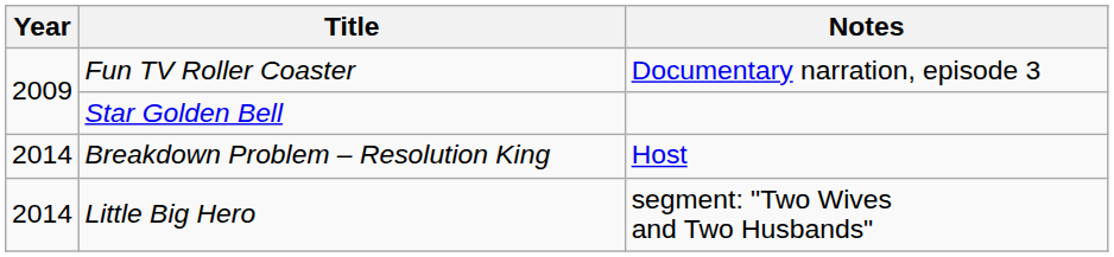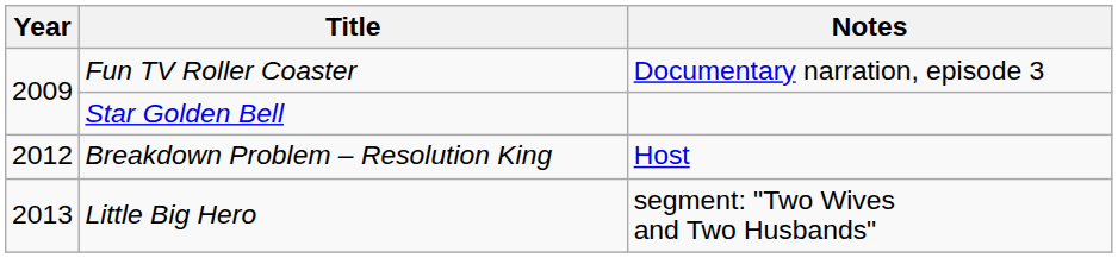 <table class="wikitable" style="width:650px">
 <tr>
 <th width=10>Year</th>
 <th>Title</th>
 <th>Notes</th>
 </tr>
 <tr>
 <td rowspan=2>2009</td>
 <td><em>Fun TV Roller Coaster</em></td>
 <td><a href='#'>Documentary</a> narration, episode 3</td>
 </tr>
 <tr>
 <td><em><a href='#'>Star Golden Bell</a></em></td>
 <td></td>
 </tr>
 <tr>
-<td>2014</td>
+<td>2012</td>
 <td><em>Breakdown Problem – Resolution King</em></td>
 <td><a href='#'>Host</a></td>
 </tr>
 <tr>
-<td>2014</td>
+<td>2013</td>
 <td><em>Little Big Hero</em></td>
 <td> segment: "Two Wives <br> and Two Husbands"</td>
 </tr>
 </table>
